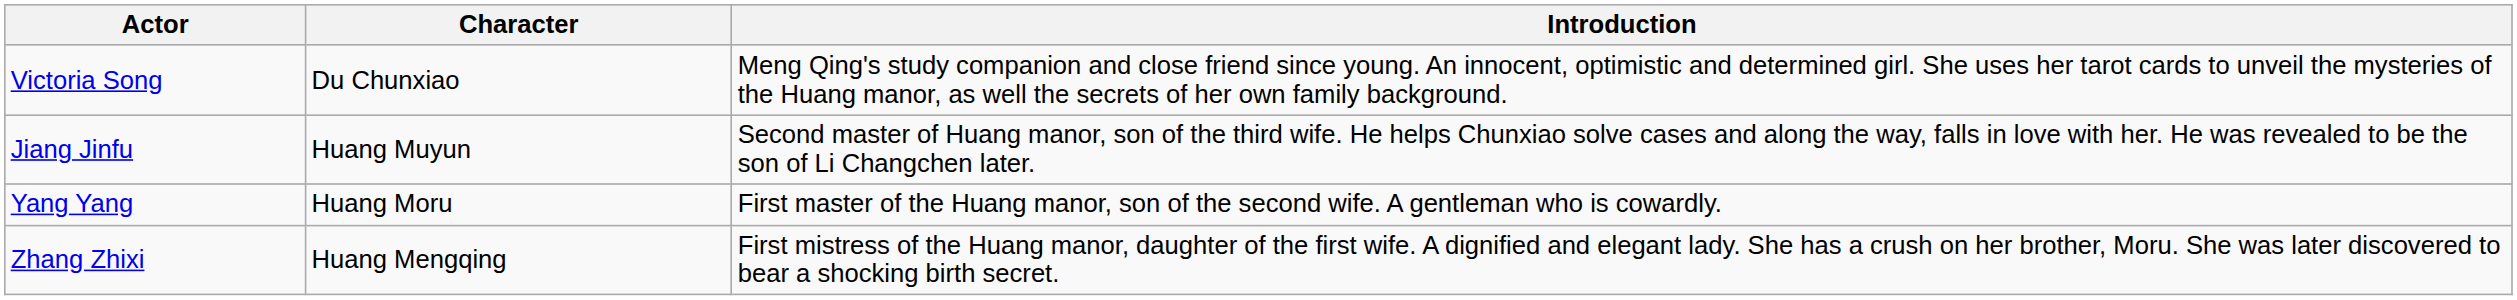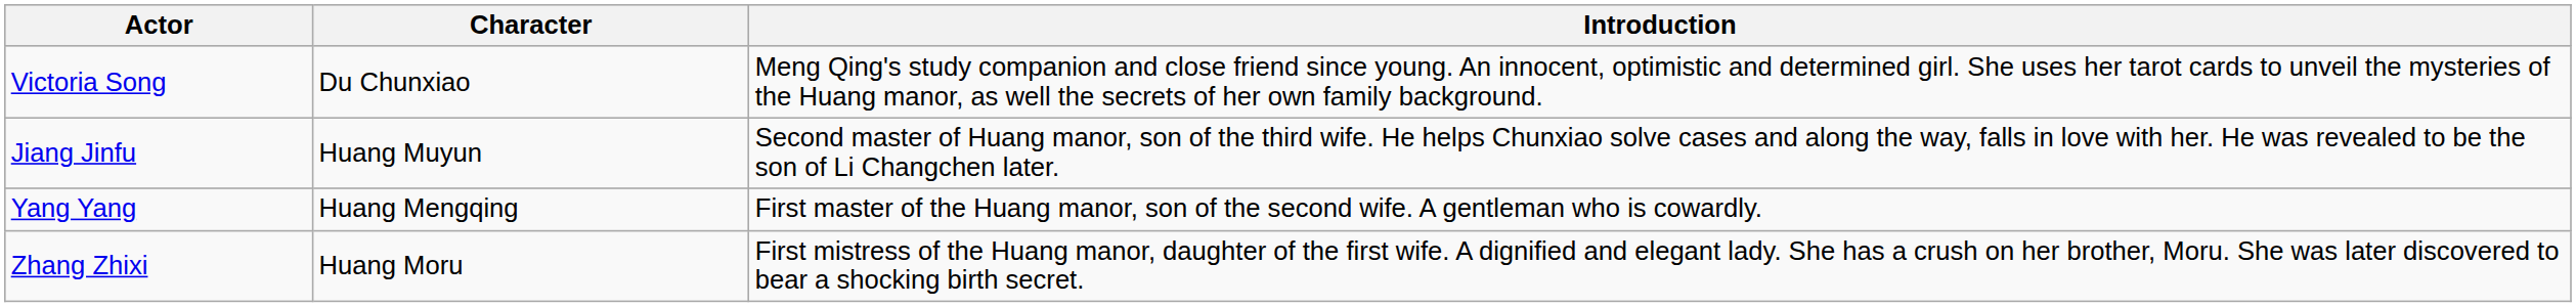 <table class="wikitable">
 <tr>
 <th style="width:12%">Actor</th>
 <th style="width:17%">Character</th>
 <th>Introduction</th>
 </tr>
 <tr>
 <td><a href='#'>Victoria Song</a></td>
 <td>Du Chunxiao</td>
 <td>Meng Qing's study companion and close friend since young. An innocent, optimistic and determined girl. She uses her tarot cards to unveil the mysteries of the Huang manor, as well the secrets of her own family background.</td>
 </tr>
 <tr>
 <td><a href='#'>Jiang Jinfu</a></td>
 <td>Huang Muyun</td>
 <td>Second master of Huang manor, son of the third wife. He helps Chunxiao solve cases and along the way, falls in love with her. He was revealed to be the son of Li Changchen later.</td>
 </tr>
 <tr>
 <td><a href='#'>Yang Yang</a></td>
-<td>Huang Moru</td>
+<td>Huang Mengqing</td>
 <td>First master of the Huang manor, son of the second wife. A gentleman who is cowardly.</td>
 </tr>
 <tr>
 <td><a href='#'>Zhang Zhixi</a></td>
-<td>Huang Mengqing</td>
+<td>Huang Moru</td>
 <td>First mistress of the Huang manor, daughter of the first wife. A dignified and elegant lady. She has a crush on her brother, Moru. She was later discovered to bear a shocking birth secret.</td>
 </tr>
 </table>
